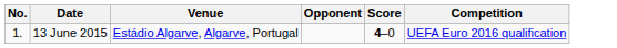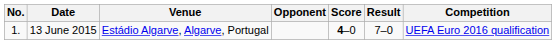 <table class="wikitable plainrowheaders sortable">
 <tr>
 <th>No.</th>
 <th>Date</th>
 <th>Venue</th>
 <th>Opponent</th>
 <th>Score</th>
+<th>Result</th>
 <th>Competition</th>
 </tr>
 <tr>
 <td align=center>1.</td>
 <td>13 June 2015</td>
 <td><a href='#'>Estádio Algarve</a>, <a href='#'>Algarve</a>, Portugal</td>
 <td></td>
 <td align=center><strong>4</strong>–0</td>
+<td align=center>7–0</td>
 <td><a href='#'>UEFA Euro 2016 qualification</a></td>
 </tr>
 </table>
